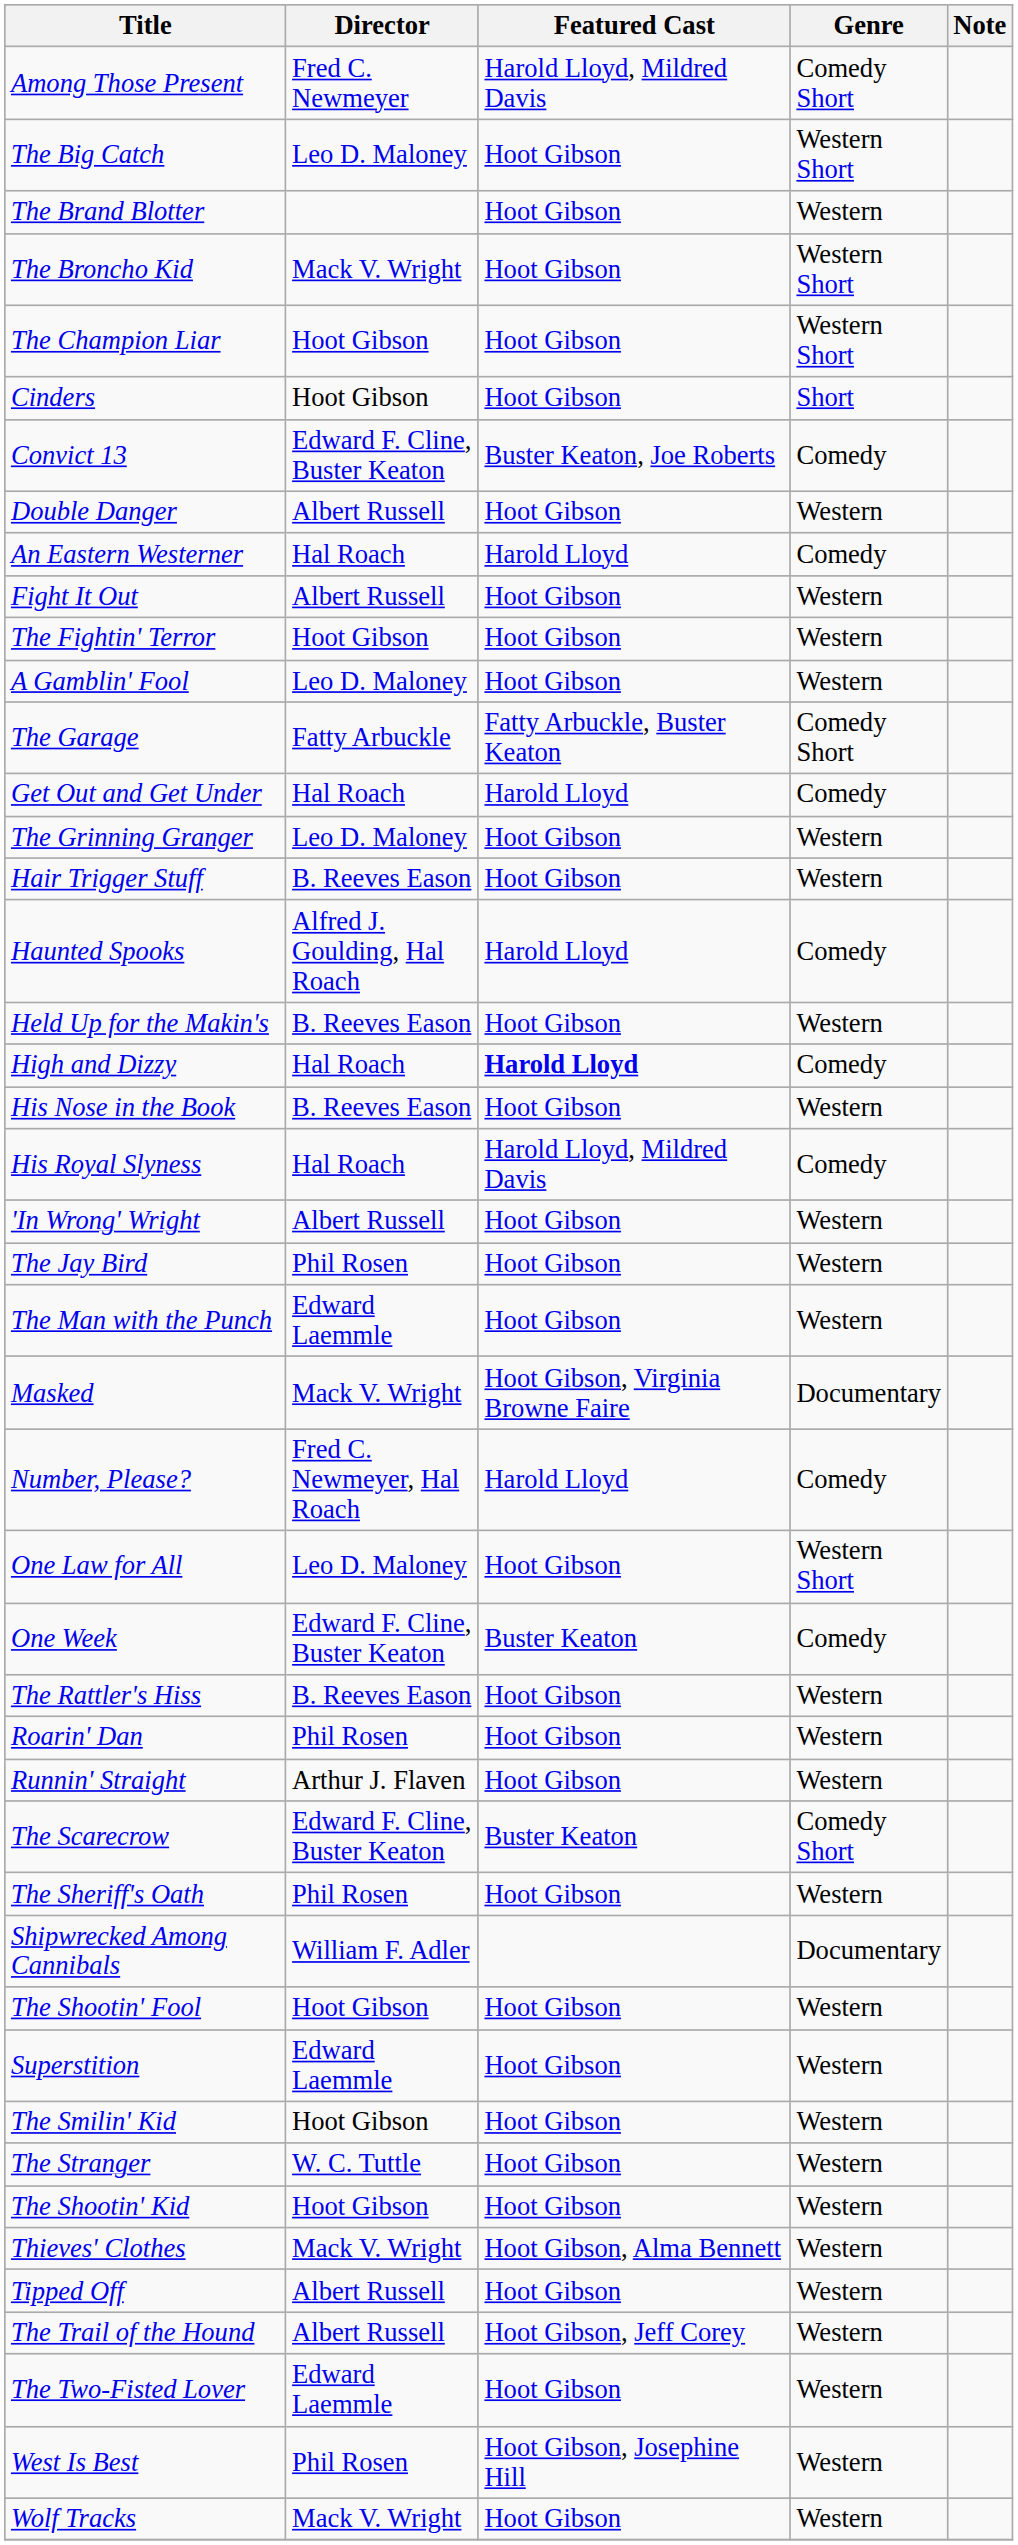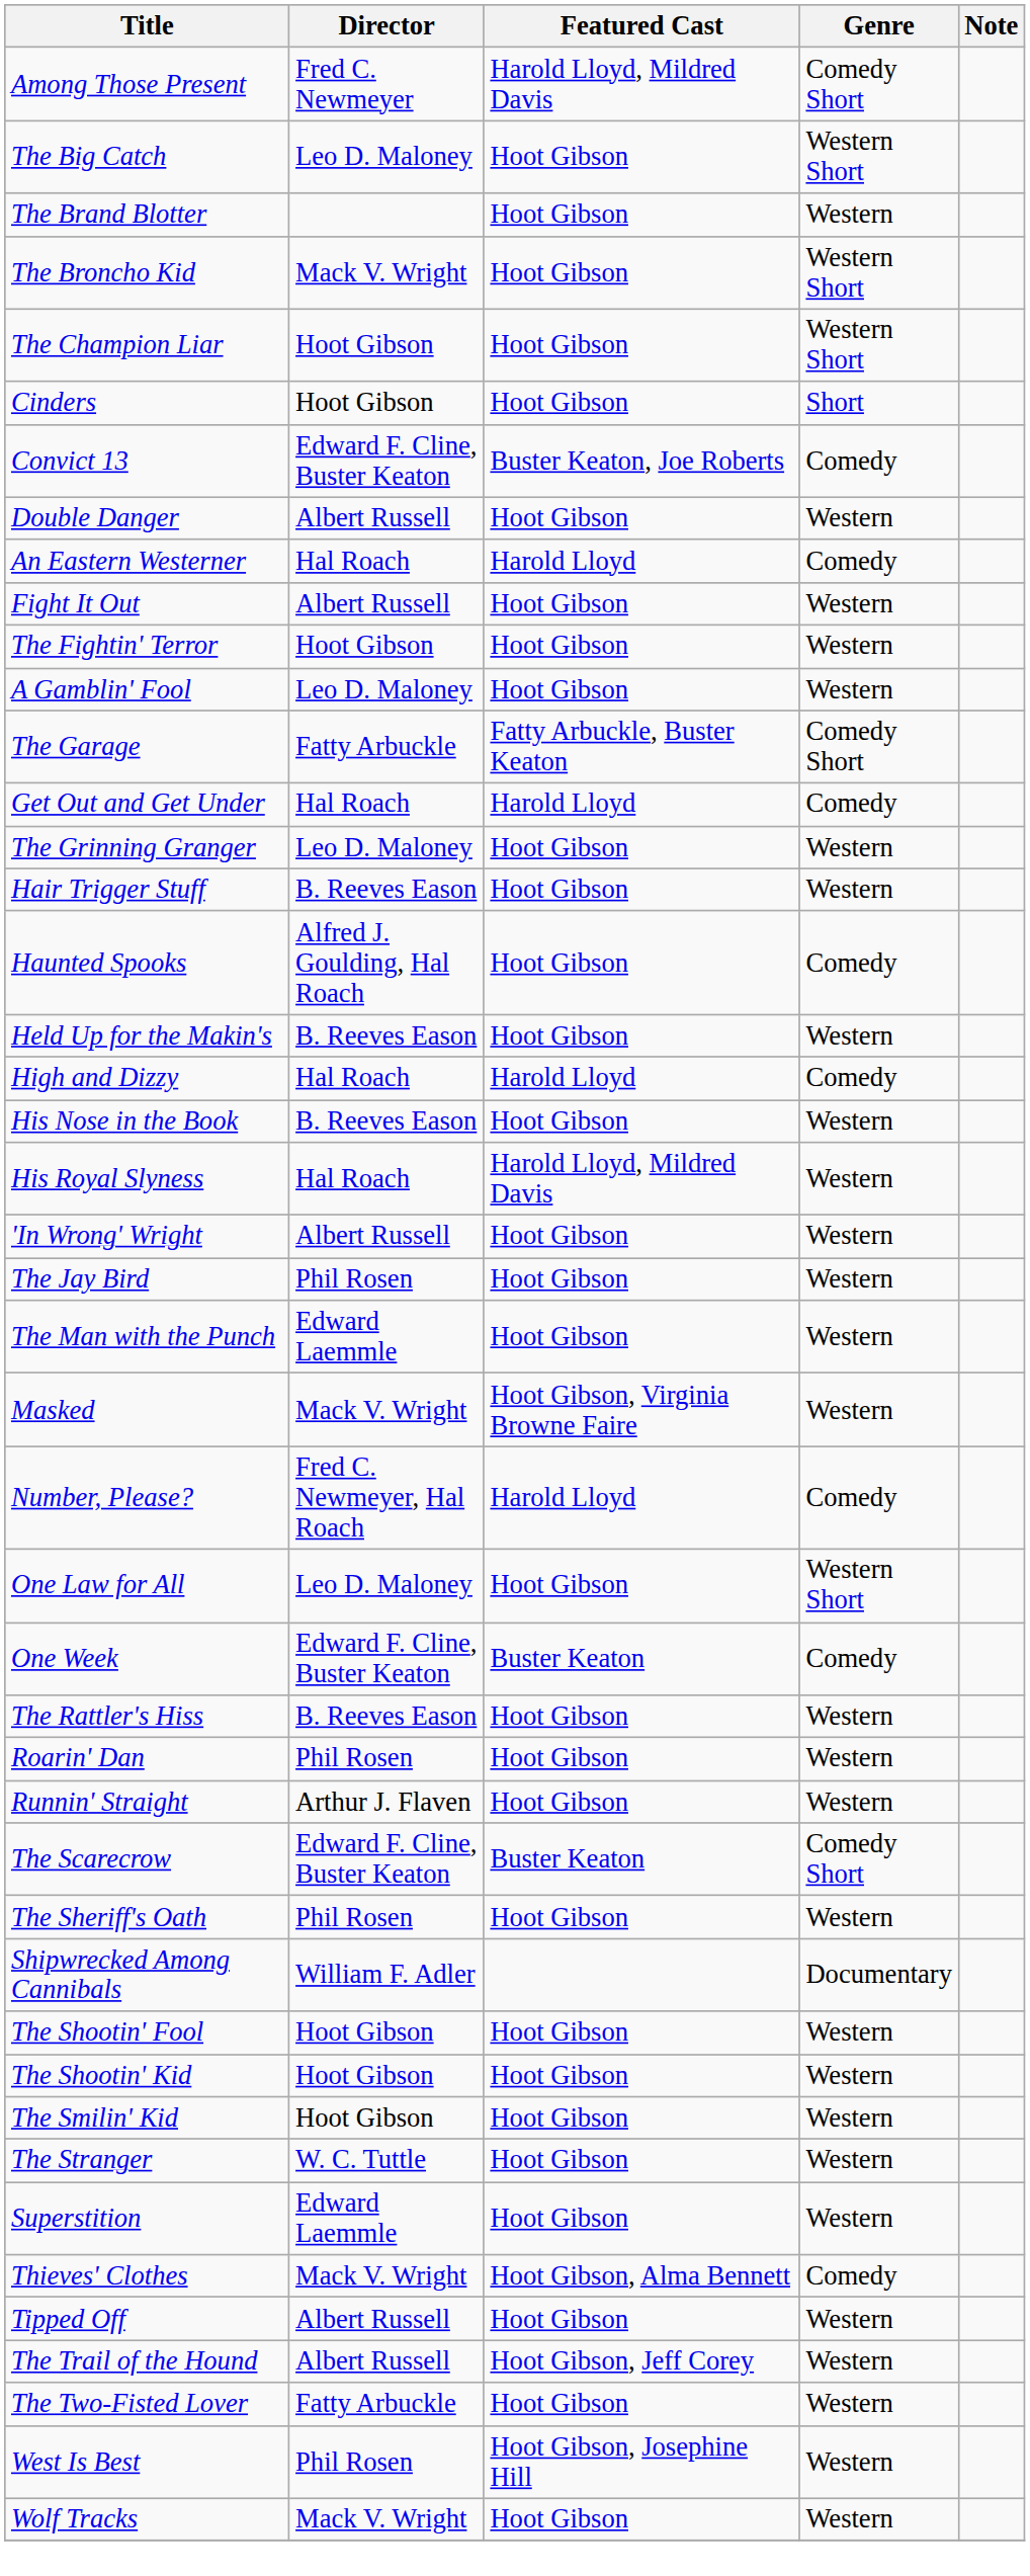 <table class="wikitable">
 <tr>
 <th style="width:30%;">Title</th>
 <th style="width:20%;">Director</th>
 <th style="width:34%;">Featured Cast</th>
 <th style="width:10%;">Genre</th>
 <th style="width:10%;">Note</th>
 </tr>
 <tr>
 <td><em><a href='#'>Among Those Present</a></em></td>
 <td><a href='#'>Fred C. Newmeyer</a></td>
 <td><a href='#'>Harold Lloyd</a>, <a href='#'>Mildred Davis</a></td>
 <td>Comedy <a href='#'>Short</a></td>
 <td></td>
 </tr>
 <tr>
 <td><em><a href='#'>The Big Catch</a></em></td>
 <td><a href='#'>Leo D. Maloney</a></td>
 <td><a href='#'>Hoot Gibson</a></td>
 <td>Western <a href='#'>Short</a></td>
 <td></td>
 </tr>
 <tr>
 <td><em><a href='#'>The Brand Blotter</a></em></td>
 <td></td>
 <td><a href='#'>Hoot Gibson</a></td>
 <td>Western</td>
 <td></td>
 </tr>
 <tr>
 <td><em><a href='#'>The Broncho Kid</a></em></td>
 <td><a href='#'>Mack V. Wright</a></td>
 <td><a href='#'>Hoot Gibson</a></td>
 <td>Western <a href='#'>Short</a></td>
 <td></td>
 </tr>
 <tr>
 <td><em><a href='#'>The Champion Liar</a></em></td>
 <td><a href='#'>Hoot Gibson</a></td>
 <td><a href='#'>Hoot Gibson</a></td>
 <td>Western <a href='#'>Short</a></td>
 <td></td>
 </tr>
 <tr>
 <td><em><a href='#'>Cinders</a></em></td>
 <td>Hoot Gibson</td>
 <td><a href='#'>Hoot Gibson</a></td>
 <td><a href='#'>Short</a></td>
 <td></td>
 </tr>
 <tr>
 <td><em><a href='#'>Convict 13</a></em></td>
 <td><a href='#'>Edward F. Cline</a>, <a href='#'>Buster Keaton</a></td>
 <td><a href='#'>Buster Keaton</a>, <a href='#'>Joe Roberts</a></td>
 <td>Comedy</td>
 <td></td>
 </tr>
 <tr>
 <td><em><a href='#'>Double Danger</a></em></td>
 <td><a href='#'>Albert Russell</a></td>
 <td><a href='#'>Hoot Gibson</a></td>
 <td>Western</td>
 <td></td>
 </tr>
 <tr>
 <td><em><a href='#'>An Eastern Westerner</a></em></td>
 <td><a href='#'>Hal Roach</a></td>
 <td><a href='#'>Harold Lloyd</a></td>
 <td>Comedy</td>
 <td></td>
 </tr>
 <tr>
 <td><em><a href='#'>Fight It Out</a></em></td>
 <td><a href='#'>Albert Russell</a></td>
 <td><a href='#'>Hoot Gibson</a></td>
 <td>Western</td>
 <td></td>
 </tr>
 <tr>
 <td><em><a href='#'>The Fightin' Terror</a></em></td>
 <td><a href='#'>Hoot Gibson</a></td>
 <td><a href='#'>Hoot Gibson</a></td>
 <td>Western</td>
 <td></td>
 </tr>
 <tr>
 <td><em><a href='#'>A Gamblin' Fool</a></em></td>
 <td><a href='#'>Leo D. Maloney</a></td>
 <td><a href='#'>Hoot Gibson</a></td>
 <td>Western</td>
 <td></td>
 </tr>
 <tr>
 <td><em><a href='#'>The Garage</a></em></td>
 <td><a href='#'>Fatty Arbuckle</a></td>
 <td><a href='#'>Fatty Arbuckle</a>, <a href='#'>Buster Keaton</a></td>
 <td>Comedy Short</td>
 <td></td>
 </tr>
 <tr>
 <td><em><a href='#'>Get Out and Get Under</a></em></td>
 <td><a href='#'>Hal Roach</a></td>
 <td><a href='#'>Harold Lloyd</a></td>
 <td>Comedy</td>
 <td></td>
 </tr>
 <tr>
 <td><em><a href='#'>The Grinning Granger</a></em></td>
 <td><a href='#'>Leo D. Maloney</a></td>
 <td><a href='#'>Hoot Gibson</a></td>
 <td>Western</td>
 <td></td>
 </tr>
 <tr>
 <td><em><a href='#'>Hair Trigger Stuff</a></em></td>
 <td><a href='#'>B. Reeves Eason</a></td>
 <td><a href='#'>Hoot Gibson</a></td>
 <td>Western</td>
 <td></td>
 </tr>
 <tr>
 <td><em><a href='#'>Haunted Spooks</a></em></td>
 <td><a href='#'>Alfred J. Goulding</a>, <a href='#'>Hal Roach</a></td>
-<td><a href='#'>Harold Lloyd</a></td>
+<td><a href='#'>Hoot Gibson</a></td>
 <td>Comedy</td>
 <td></td>
 </tr>
 <tr>
 <td><em><a href='#'>Held Up for the Makin's</a></em></td>
 <td><a href='#'>B. Reeves Eason</a></td>
 <td><a href='#'>Hoot Gibson</a></td>
 <td>Western</td>
 <td></td>
 </tr>
 <tr>
 <td><em><a href='#'>High and Dizzy</a></em></td>
 <td><a href='#'>Hal Roach</a></td>
-<td><strong><a href='#'>Harold Lloyd</a></strong></td>
+<td><a href='#'>Harold Lloyd</a></td>
 <td>Comedy</td>
 <td></td>
 </tr>
 <tr>
 <td><em><a href='#'>His Nose in the Book</a></em></td>
 <td><a href='#'>B. Reeves Eason</a></td>
 <td><a href='#'>Hoot Gibson</a></td>
 <td>Western</td>
 <td></td>
 </tr>
 <tr>
 <td><em><a href='#'>His Royal Slyness</a></em></td>
 <td><a href='#'>Hal Roach</a></td>
 <td><a href='#'>Harold Lloyd</a>, <a href='#'>Mildred Davis</a></td>
-<td>Comedy</td>
+<td>Western</td>
 <td></td>
 </tr>
 <tr>
 <td><em><a href='#'>'In Wrong' Wright</a></em></td>
 <td><a href='#'>Albert Russell</a></td>
 <td><a href='#'>Hoot Gibson</a></td>
 <td>Western</td>
 <td></td>
 </tr>
 <tr>
 <td><em><a href='#'>The Jay Bird</a></em></td>
 <td><a href='#'>Phil Rosen</a></td>
 <td><a href='#'>Hoot Gibson</a></td>
 <td>Western</td>
 <td></td>
 </tr>
 <tr>
 <td><em><a href='#'>The Man with the Punch</a></em></td>
 <td><a href='#'>Edward Laemmle</a></td>
 <td><a href='#'>Hoot Gibson</a></td>
 <td>Western</td>
 <td></td>
 </tr>
 <tr>
 <td><em><a href='#'>Masked</a></em></td>
 <td><a href='#'>Mack V. Wright</a></td>
 <td><a href='#'>Hoot Gibson</a>, <a href='#'>Virginia Browne Faire</a></td>
-<td>Documentary</td>
+<td>Western</td>
 <td></td>
 </tr>
 <tr>
 <td><em><a href='#'>Number, Please?</a></em></td>
 <td><a href='#'>Fred C. Newmeyer</a>, <a href='#'>Hal Roach</a></td>
 <td><a href='#'>Harold Lloyd</a></td>
 <td>Comedy</td>
 <td></td>
 </tr>
 <tr>
 <td><em><a href='#'>One Law for All</a></em></td>
 <td><a href='#'>Leo D. Maloney</a></td>
 <td><a href='#'>Hoot Gibson</a></td>
 <td>Western <a href='#'>Short</a></td>
 <td></td>
 </tr>
 <tr>
 <td><em><a href='#'>One Week</a></em></td>
 <td><a href='#'>Edward F. Cline</a>, <a href='#'>Buster Keaton</a></td>
 <td><a href='#'>Buster Keaton</a></td>
 <td>Comedy</td>
 <td></td>
 </tr>
 <tr>
 <td><em><a href='#'>The Rattler's Hiss</a></em></td>
 <td><a href='#'>B. Reeves Eason</a></td>
 <td><a href='#'>Hoot Gibson</a></td>
 <td>Western</td>
 <td></td>
 </tr>
 <tr>
 <td><em><a href='#'>Roarin' Dan</a></em></td>
 <td><a href='#'>Phil Rosen</a></td>
 <td><a href='#'>Hoot Gibson</a></td>
 <td>Western</td>
 <td></td>
 </tr>
 <tr>
 <td><em><a href='#'>Runnin' Straight</a></em></td>
 <td>Arthur J. Flaven</td>
 <td><a href='#'>Hoot Gibson</a></td>
 <td>Western</td>
 <td></td>
 </tr>
 <tr>
 <td><em><a href='#'>The Scarecrow</a></em></td>
 <td><a href='#'>Edward F. Cline</a>, <a href='#'>Buster Keaton</a></td>
 <td><a href='#'>Buster Keaton</a></td>
 <td>Comedy <a href='#'>Short</a></td>
 <td></td>
 </tr>
 <tr>
 <td><em><a href='#'>The Sheriff's Oath</a></em></td>
 <td><a href='#'>Phil Rosen</a></td>
 <td><a href='#'>Hoot Gibson</a></td>
 <td>Western</td>
 <td></td>
 </tr>
 <tr>
 <td><em><a href='#'>Shipwrecked Among Cannibals</a></em></td>
 <td><a href='#'>William F. Adler</a></td>
 <td></td>
 <td>Documentary</td>
 <td></td>
 </tr>
 <tr>
 <td><em><a href='#'>The Shootin' Fool</a></em></td>
 <td><a href='#'>Hoot Gibson</a></td>
 <td><a href='#'>Hoot Gibson</a></td>
 <td>Western</td>
 <td></td>
 </tr>
 <tr>
-<td><em><a href='#'>Superstition</a></em></td>
-<td><a href='#'>Edward Laemmle</a></td>
+<td><em><a href='#'>The Shootin' Kid</a></em></td>
+<td><a href='#'>Hoot Gibson</a></td>
 <td><a href='#'>Hoot Gibson</a></td>
 <td>Western</td>
 <td></td>
 </tr>
 <tr>
 <td><em><a href='#'>The Smilin' Kid</a></em></td>
 <td>Hoot Gibson</td>
 <td><a href='#'>Hoot Gibson</a></td>
 <td>Western</td>
 <td></td>
 </tr>
 <tr>
 <td><em><a href='#'>The Stranger</a></em></td>
 <td><a href='#'>W. C. Tuttle</a></td>
 <td><a href='#'>Hoot Gibson</a></td>
 <td>Western</td>
 <td></td>
 </tr>
 <tr>
-<td><em><a href='#'>The Shootin' Kid</a></em></td>
-<td><a href='#'>Hoot Gibson</a></td>
+<td><em><a href='#'>Superstition</a></em></td>
+<td><a href='#'>Edward Laemmle</a></td>
 <td><a href='#'>Hoot Gibson</a></td>
 <td>Western</td>
 <td></td>
 </tr>
 <tr>
 <td><em><a href='#'>Thieves' Clothes</a></em></td>
 <td><a href='#'>Mack V. Wright</a></td>
 <td><a href='#'>Hoot Gibson</a>, <a href='#'>Alma Bennett</a></td>
-<td>Western</td>
+<td>Comedy</td>
 <td></td>
 </tr>
 <tr>
 <td><em><a href='#'>Tipped Off</a></em></td>
 <td><a href='#'>Albert Russell</a></td>
 <td><a href='#'>Hoot Gibson</a></td>
 <td>Western</td>
 <td></td>
 </tr>
 <tr>
 <td><em><a href='#'>The Trail of the Hound</a></em></td>
 <td><a href='#'>Albert Russell</a></td>
 <td><a href='#'>Hoot Gibson</a>, <a href='#'>Jeff Corey</a></td>
 <td>Western</td>
 <td></td>
 </tr>
 <tr>
 <td><em><a href='#'>The Two-Fisted Lover</a></em></td>
-<td><a href='#'>Edward Laemmle</a></td>
+<td><a href='#'>Fatty Arbuckle</a></td>
 <td><a href='#'>Hoot Gibson</a></td>
 <td>Western</td>
 <td></td>
 </tr>
 <tr>
 <td><em><a href='#'>West Is Best</a></em></td>
 <td><a href='#'>Phil Rosen</a></td>
 <td><a href='#'>Hoot Gibson</a>, <a href='#'>Josephine Hill</a></td>
 <td>Western</td>
 <td></td>
 </tr>
 <tr>
 <td><em><a href='#'>Wolf Tracks</a></em></td>
 <td><a href='#'>Mack V. Wright</a></td>
 <td><a href='#'>Hoot Gibson</a></td>
 <td>Western</td>
 <td></td>
 </tr>
 <tr>
 </tr>
 </table>
